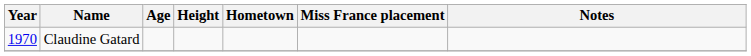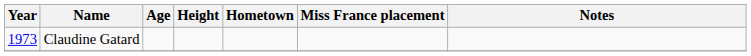 <table class="wikitable sortable">
 <tr>
 <th>Year</th>
 <th>Name</th>
 <th>Age</th>
 <th>Height</th>
 <th>Hometown</th>
 <th>Miss France placement</th>
 <th width=320>Notes</th>
 </tr>
 <tr>
-<td><a href='#'>1970</a></td>
+<td><a href='#'>1973</a></td>
 <td>Claudine Gatard</td>
 <td></td>
 <td></td>
 <td></td>
 <td></td>
 <td></td>
 </tr>
 <tr>
 </tr>
 </table>
